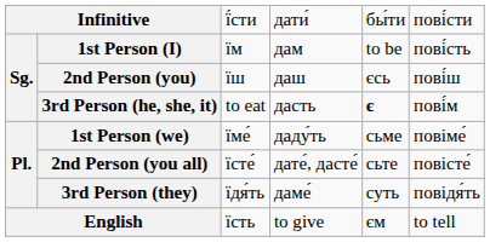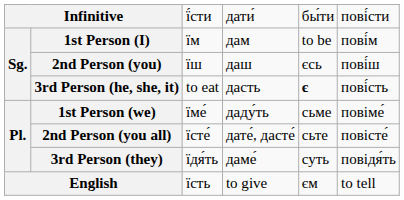 <table class=wikitable>
 <tr>
 <th colspan="2">Infinitive</th>
 <td>ї́сти</td>
 <td>дати́</td>
 <td>бы́ти</td>
 <td>пові́сти</td>
 </tr>
 <tr>
 <th rowspan="3">Sg.</th>
 <th>1st Person (I)</th>
 <td>їм</td>
 <td>дам</td>
 <td>to be</td>
-<td>пові́сть</td>
+<td>пові́м</td>
 </tr>
 <tr>
 <th>2nd Person (you)</th>
 <td>їш</td>
 <td>даш</td>
 <td>єсь</td>
 <td>пові́ш</td>
 </tr>
 <tr>
 <th>3rd Person (he, she, it)</th>
 <td>to eat</td>
 <td>дасть</td>
 <td><strong>є</strong></td>
-<td>пові́м</td>
+<td>пові́сть</td>
 </tr>
 <tr>
 <th rowspan="3">Pl.</th>
 <th>1st Person (we)</th>
 <td>їме́</td>
 <td>даду́ть</td>
 <td>сьме</td>
 <td>повіме́</td>
 </tr>
 <tr>
 <th>2nd Person (you all)</th>
 <td>їсте́</td>
 <td>дате́, дасте́</td>
 <td>сьте</td>
 <td>повісте́</td>
 </tr>
 <tr>
 <th>3rd Person (they)</th>
 <td>їдя́ть</td>
 <td>даме́</td>
 <td>суть</td>
 <td>повідя́ть</td>
 </tr>
 <tr>
 <th colspan="2">English</th>
 <td>їсть</td>
 <td>to give</td>
 <td>єм</td>
 <td>to tell</td>
 </tr>
 </table>
